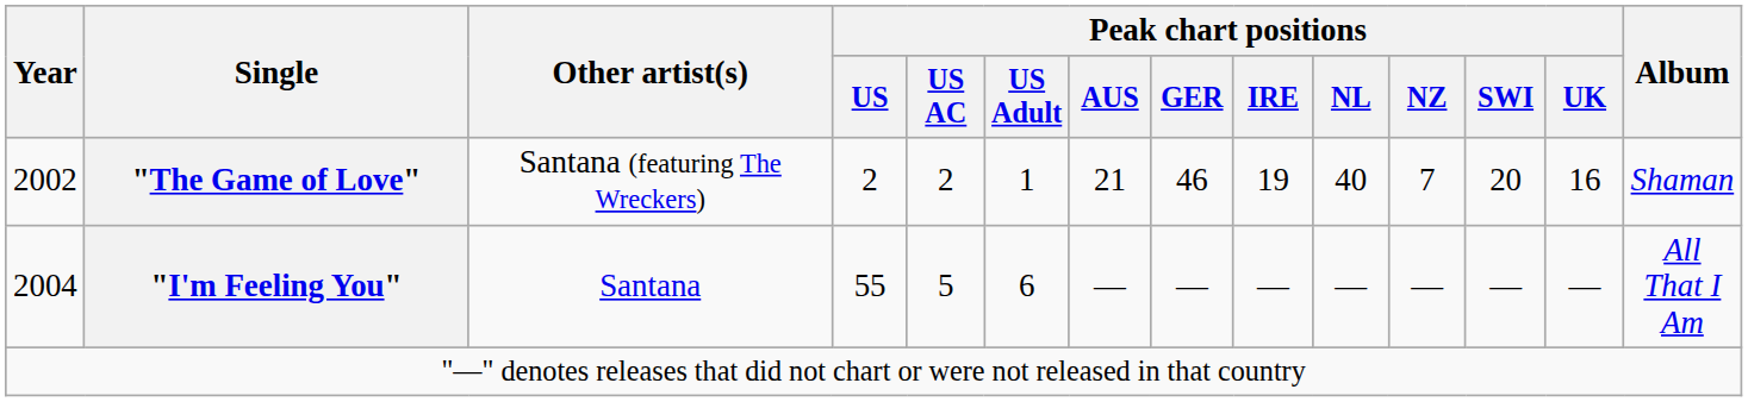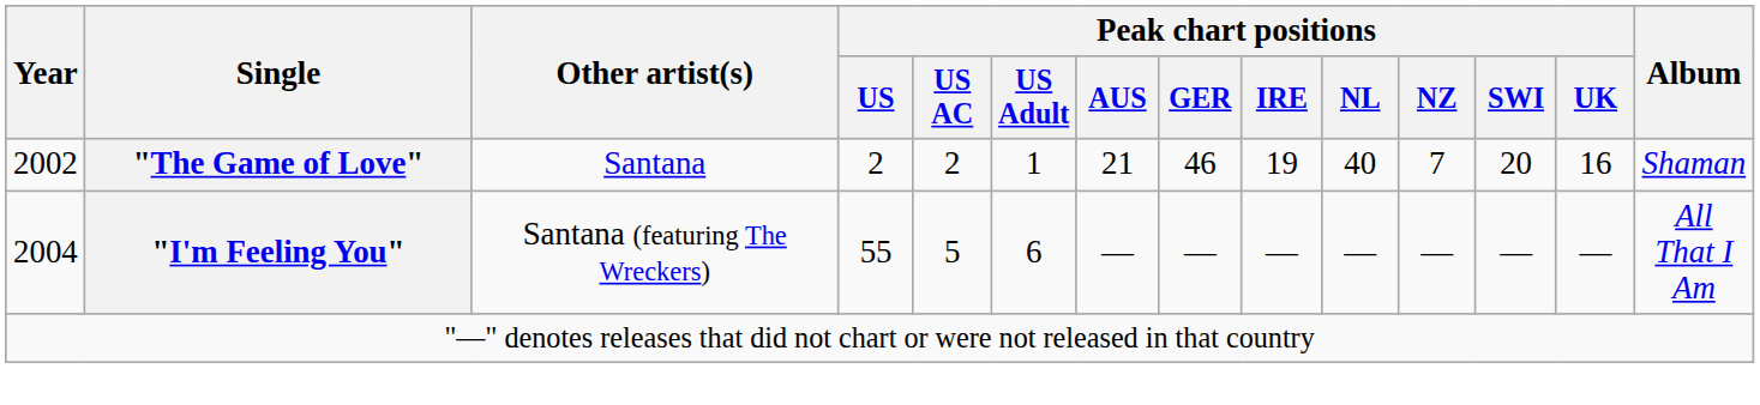 <table class="wikitable plainrowheaders" style="text-align:center;">
 <tr>
 <th scope="col" rowspan="2">Year</th>
 <th scope="col" rowspan="2" style="width:15em;">Single</th>
 <th scope="col" rowspan="2" style="width:14em;">Other artist(s)</th>
 <th scope="col" colspan="10">Peak chart positions</th>
 <th scope="col" rowspan="2">Album</th>
 </tr>
 <tr>
 <th scope="col" style="width:2.5em;font-size:90%;"><a href='#'>US</a><br></th>
 <th scope="col" style="width:2.5em;font-size:90%;"><a href='#'>US<br>AC</a><br></th>
 <th scope="col" style="width:2.5em;font-size:90%;"><a href='#'>US Adult</a><br></th>
 <th scope="col" style="width:2.5em;font-size:90%;"><a href='#'>AUS</a><br></th>
 <th scope="col" style="width:2.5em;font-size:90%;"><a href='#'>GER</a><br></th>
 <th scope="col" style="width:2.5em;font-size:90%;"><a href='#'>IRE</a><br></th>
 <th scope="col" style="width:2.5em;font-size:90%;"><a href='#'>NL</a><br></th>
 <th scope="col" style="width:2.5em;font-size:90%;"><a href='#'>NZ</a><br></th>
 <th scope="col" style="width:2.5em;font-size:90%;"><a href='#'>SWI</a><br></th>
 <th scope="col" style="width:2.5em;font-size:90%;"><a href='#'>UK</a><br></th>
 </tr>
 <tr>
 <td>2002</td>
 <th scope="row">"<a href='#'>The Game of Love</a>"</th>
-<td>Santana <small>(featuring <a href='#'>The Wreckers</a>)</small></td>
+<td><a href='#'>Santana</a></td>
 <td>2</td>
 <td>2</td>
 <td>1</td>
 <td>21</td>
 <td>46</td>
 <td>19</td>
 <td>40</td>
 <td>7</td>
 <td>20</td>
 <td>16</td>
 <td><em><a href='#'>Shaman</a></em></td>
 </tr>
 <tr>
 <td>2004</td>
 <th scope="row">"<a href='#'>I'm Feeling You</a>"</th>
-<td><a href='#'>Santana</a></td>
+<td>Santana <small>(featuring <a href='#'>The Wreckers</a>)</small></td>
 <td>55</td>
 <td>5</td>
 <td>6</td>
 <td>—</td>
 <td>—</td>
 <td>—</td>
 <td>—</td>
 <td>—</td>
 <td>—</td>
 <td>—</td>
 <td><em><a href='#'>All That I Am</a></em></td>
 </tr>
 <tr>
 <td colspan="15" style="font-size:90%;">"—" denotes releases that did not chart or were not released in that country</td>
 </tr>
 </table>
